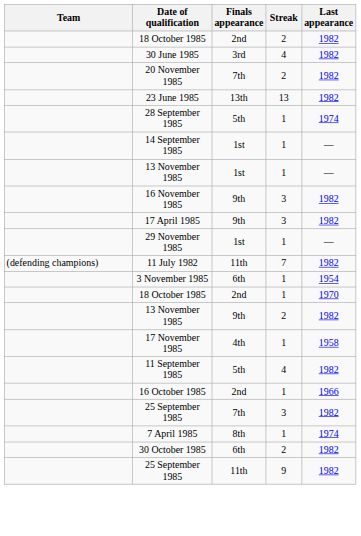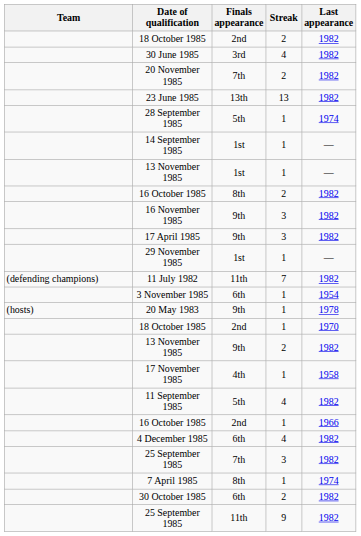 <table class="wikitable sortable" style="text-align: center;">
 <tr>
 <th width=200>Team</th>
 <th width=120>Date of qualification</th>
 <th width=80>Finals appearance</th>
 <th width=50>Streak</th>
 <th width=80>Last appearance</th>
 </tr>
 <tr>
 <td style="text-align:left;"></td>
 <td>18 October 1985</td>
 <td>2nd</td>
 <td>2</td>
 <td><a href='#'>1982</a></td>
 </tr>
 <tr>
 <td style="text-align:left;"></td>
 <td>30 June 1985</td>
 <td>3rd</td>
 <td>4</td>
 <td><a href='#'>1982</a></td>
 </tr>
 <tr>
 <td style="text-align:left;"></td>
 <td>20 November 1985</td>
 <td>7th</td>
 <td>2</td>
 <td><a href='#'>1982</a></td>
 </tr>
 <tr>
 <td style="text-align:left;"></td>
 <td>23 June 1985</td>
 <td>13th</td>
 <td>13</td>
 <td><a href='#'>1982</a></td>
 </tr>
 <tr>
 <td style="text-align:left;"></td>
 <td>28 September 1985</td>
 <td>5th</td>
 <td>1</td>
 <td><a href='#'>1974</a></td>
 </tr>
 <tr>
 <td style="text-align:left;"></td>
 <td>14 September 1985</td>
 <td>1st</td>
 <td>1</td>
 <td>—</td>
 </tr>
 <tr>
 <td style="text-align:left;"></td>
 <td>13 November 1985</td>
 <td>1st</td>
 <td>1</td>
 <td>—</td>
 </tr>
 <tr>
 <td style="text-align:left;"></td>
+<td>16 October 1985</td>
+<td>8th</td>
+<td>2</td>
+<td><a href='#'>1982</a></td>
+</tr>
+<tr>
+<td style="text-align:left;"></td>
 <td>16 November 1985</td>
 <td>9th</td>
 <td>3</td>
 <td><a href='#'>1982</a></td>
 </tr>
 <tr>
 <td style="text-align:left;"></td>
 <td>17 April 1985</td>
 <td>9th</td>
 <td>3</td>
 <td><a href='#'>1982</a></td>
 </tr>
 <tr>
 <td style="text-align:left;"></td>
 <td>29 November 1985</td>
 <td>1st</td>
 <td>1</td>
 <td>—</td>
 </tr>
 <tr>
 <td style="text-align:left;"> (defending champions)</td>
 <td>11 July 1982</td>
 <td>11th</td>
 <td>7</td>
 <td><a href='#'>1982</a></td>
 </tr>
 <tr>
 <td style="text-align:left;"></td>
 <td>3 November 1985</td>
 <td>6th</td>
 <td>1</td>
 <td><a href='#'>1954</a></td>
+</tr>
+<tr>
+<td style="text-align:left;"> (hosts)</td>
+<td>20 May 1983</td>
+<td>9th</td>
+<td>1</td>
+<td><a href='#'>1978</a></td>
 </tr>
 <tr>
 <td style="text-align:left;"></td>
 <td>18 October 1985</td>
 <td>2nd</td>
 <td>1</td>
 <td><a href='#'>1970</a></td>
 </tr>
 <tr>
 <td style="text-align:left;"></td>
 <td>13 November 1985</td>
 <td>9th</td>
 <td>2</td>
 <td><a href='#'>1982</a></td>
 </tr>
 <tr>
 <td style="text-align:left;"></td>
 <td>17 November 1985</td>
 <td>4th</td>
 <td>1</td>
 <td><a href='#'>1958</a></td>
 </tr>
 <tr>
 <td style="text-align:left;"></td>
 <td>11 September 1985</td>
 <td>5th</td>
 <td>4</td>
 <td><a href='#'>1982</a></td>
 </tr>
 <tr>
 <td style="text-align:left;"></td>
 <td>16 October 1985</td>
 <td>2nd</td>
 <td>1</td>
 <td><a href='#'>1966</a></td>
 </tr>
 <tr>
 <td style="text-align:left;"></td>
+<td>4 December 1985</td>
+<td>6th</td>
+<td>4</td>
+<td><a href='#'>1982</a></td>
+</tr>
+<tr>
+<td style="text-align:left;"></td>
 <td>25 September 1985</td>
 <td>7th</td>
 <td>3</td>
 <td><a href='#'>1982</a></td>
 </tr>
 <tr>
 <td style="text-align:left;"></td>
 <td>7 April 1985</td>
 <td>8th</td>
 <td>1</td>
 <td><a href='#'>1974</a></td>
 </tr>
 <tr>
 <td style="text-align:left;"></td>
 <td>30 October 1985</td>
 <td>6th</td>
 <td>2</td>
 <td><a href='#'>1982</a></td>
 </tr>
 <tr>
 <td style="text-align:left;"></td>
 <td>25 September 1985</td>
 <td>11th</td>
 <td>9</td>
 <td><a href='#'>1982</a></td>
 </tr>
 </table>
